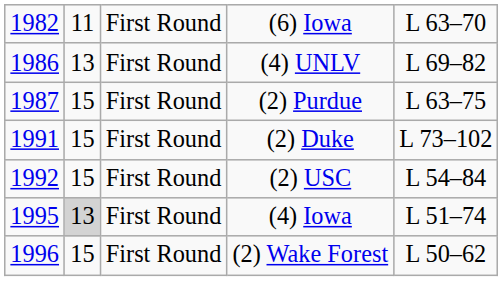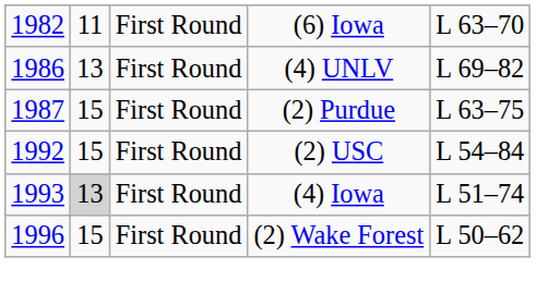 <table class="wikitable">
 <tr align="center">
 <td><a href='#'>1982</a></td>
 <td>11</td>
 <td>First Round</td>
 <td>(6) <a href='#'>Iowa</a></td>
 <td>L 63–70</td>
 </tr>
 <tr align="center">
 <td><a href='#'>1986</a></td>
 <td>13</td>
 <td>First Round</td>
 <td>(4) <a href='#'>UNLV</a></td>
 <td>L 69–82</td>
 </tr>
 <tr align="center">
 <td><a href='#'>1987</a></td>
 <td>15</td>
 <td>First Round</td>
 <td>(2) <a href='#'>Purdue</a></td>
 <td>L 63–75</td>
 </tr>
 <tr align="center">
-<td><a href='#'>1991</a></td>
-<td>15</td>
-<td>First Round</td>
-<td>(2) <a href='#'>Duke</a></td>
-<td>L 73–102</td>
-</tr>
-<tr align="center">
 <td><a href='#'>1992</a></td>
 <td>15</td>
 <td>First Round</td>
 <td>(2) <a href='#'>USC</a></td>
 <td>L 54–84</td>
 </tr>
 <tr align="center">
-<td><a href='#'>1995</a></td>
+<td><a href='#'>1993</a></td>
 <td style="background: lightgrey;">13</td>
 <td>First Round</td>
 <td>(4) <a href='#'>Iowa</a></td>
 <td>L 51–74</td>
 </tr>
 <tr align="center">
 <td><a href='#'>1996</a></td>
 <td>15</td>
 <td>First Round</td>
 <td>(2) <a href='#'>Wake Forest</a></td>
 <td>L 50–62</td>
 </tr>
 </table>
